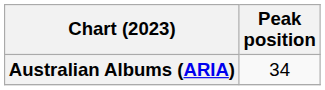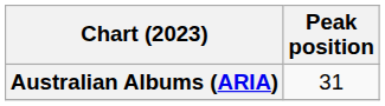 <table class="wikitable sortable plainrowheaders" style="text-align:center">
 <tr>
 <th scope="col">Chart (2023)</th>
 <th scope="col">Peak<br>position</th>
 </tr>
 <tr>
 <th scope="row">Australian Albums (<a href='#'>ARIA</a>)</th>
-<td>34</td>
+<td>31</td>
 </tr>
 <tr>
 </tr>
 </table>
